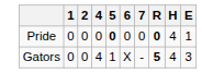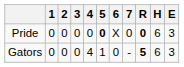 <table align = right border="2" cellpadding="4" cellspacing="0" style="margin: 1em 1em 1em 1em; background: #F9F9F9; border: 1px #aaa solid; border-collapse: collapse;">
 <tr align=center style="background: #F2F2F2;">
 <th></th>
 <th>1</th>
 <th>2</th>
+<th>3</th>
 <th>4</th>
 <th>5</th>
 <th>6</th>
 <th>7</th>
 <th>R</th>
 <th>H</th>
 <th>E</th>
 </tr>
 <tr align=center>
 <td>Pride</td>
 <td>0</td>
 <td>0</td>
 <td>0</td>
-<td><strong>0</strong></td>
-<td>0</td>
 <td>0</td>
 <td><strong>0</strong></td>
-<td>4</td>
-<td>1</td>
+<td>X</td>
+<td>0</td>
+<td><strong>0</strong></td>
+<td>6</td>
+<td>3</td>
 </tr>
 <tr align=center>
 <td>Gators</td>
 <td>0</td>
 <td>0</td>
+<td>0</td>
 <td>4</td>
 <td>1</td>
-<td>X</td>
+<td>0</td>
 <td>-</td>
 <td><strong>5</strong></td>
-<td>4</td>
+<td>6</td>
 <td>3</td>
 </tr>
 </table>
